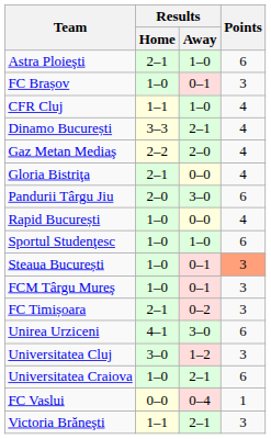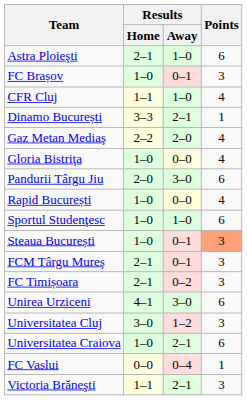 <table class="wikitable" style="text-align:center">
 <tr>
 <th rowspan=2>Team</th>
 <th colspan=2>Results</th>
 <th rowspan=2>Points</th>
 </tr>
 <tr>
 <th width=40>Home</th>
 <th width=40>Away</th>
 </tr>
 <tr>
 <td align=left><a href='#'>Astra Ploieşti</a></td>
 <td bgcolor="#ddffdd">2–1</td>
 <td bgcolor="#ddffdd">1–0</td>
 <td>6</td>
 </tr>
 <tr>
 <td align=left><a href='#'>FC Brașov</a></td>
 <td bgcolor="#ddffdd">1–0</td>
 <td bgcolor="#ffdddd">0–1</td>
 <td>3</td>
 </tr>
 <tr>
 <td align=left><a href='#'>CFR Cluj</a></td>
 <td bgcolor="#ffffdd">1–1</td>
 <td bgcolor="#ddffdd">1–0</td>
 <td>4</td>
 </tr>
 <tr>
 <td align=left><a href='#'>Dinamo București</a></td>
 <td bgcolor="#ffffdd">3–3</td>
 <td bgcolor="#ddffdd">2–1</td>
-<td>4</td>
+<td>1</td>
 </tr>
 <tr>
 <td align=left><a href='#'>Gaz Metan Mediaş</a></td>
 <td bgcolor="#ffffdd">2–2</td>
 <td bgcolor="#ddffdd">2–0</td>
 <td>4</td>
 </tr>
 <tr>
 <td align=left><a href='#'>Gloria Bistriţa</a></td>
-<td bgcolor="#ddffdd">2–1</td>
+<td bgcolor="#ddffdd">1–0</td>
 <td bgcolor="#ffffdd">0–0</td>
 <td>4</td>
 </tr>
 <tr>
 <td align=left><a href='#'>Pandurii Târgu Jiu</a></td>
 <td bgcolor="#ddffdd">2–0</td>
 <td bgcolor="#ddffdd">3–0</td>
 <td>6</td>
 </tr>
 <tr>
 <td align=left><a href='#'>Rapid București</a></td>
 <td bgcolor="#ddffdd">1–0</td>
 <td bgcolor="#ffffdd">0–0</td>
 <td>4</td>
 </tr>
 <tr>
 <td align=left><a href='#'>Sportul Studenţesc</a></td>
 <td bgcolor="#ddffdd">1–0</td>
 <td bgcolor="#ddffdd">1–0</td>
 <td>6</td>
 </tr>
 <tr>
 <td align=left><a href='#'>Steaua București</a></td>
 <td bgcolor="#ddffdd">1–0</td>
 <td bgcolor="#ffdddd">0–1</td>
 <td style="background: lightsalmon;">3</td>
 </tr>
 <tr>
 <td align=left><a href='#'>FCM Târgu Mureş</a></td>
-<td bgcolor="#ddffdd">1–0</td>
+<td bgcolor="#ddffdd">2–1</td>
 <td bgcolor="#ffdddd">0–1</td>
 <td>3</td>
 </tr>
 <tr>
 <td align=left><a href='#'>FC Timișoara</a></td>
 <td bgcolor="#ddffdd">2–1</td>
 <td bgcolor="#ffdddd">0–2</td>
 <td>3</td>
 </tr>
 <tr>
 <td align=left><a href='#'>Unirea Urziceni</a></td>
 <td bgcolor="#ddffdd">4–1</td>
 <td bgcolor="#ddffdd">3–0</td>
 <td>6</td>
 </tr>
 <tr>
 <td align=left><a href='#'>Universitatea Cluj</a></td>
 <td bgcolor="#ddffdd">3–0</td>
 <td bgcolor="#ffdddd">1–2</td>
 <td>3</td>
 </tr>
 <tr>
 <td align=left><a href='#'>Universitatea Craiova</a></td>
 <td bgcolor="#ddffdd">1–0</td>
 <td bgcolor="#ddffdd">2–1</td>
 <td>6</td>
 </tr>
 <tr>
 <td align=left><a href='#'>FC Vaslui</a></td>
 <td bgcolor="#ffffdd">0–0</td>
 <td bgcolor="#ffdddd">0–4</td>
 <td>1</td>
 </tr>
 <tr>
 <td align=left><a href='#'>Victoria Brăneşti</a></td>
 <td bgcolor="#ffffdd">1–1</td>
 <td bgcolor="#ddffdd">2–1</td>
 <td>3</td>
 </tr>
 </table>
